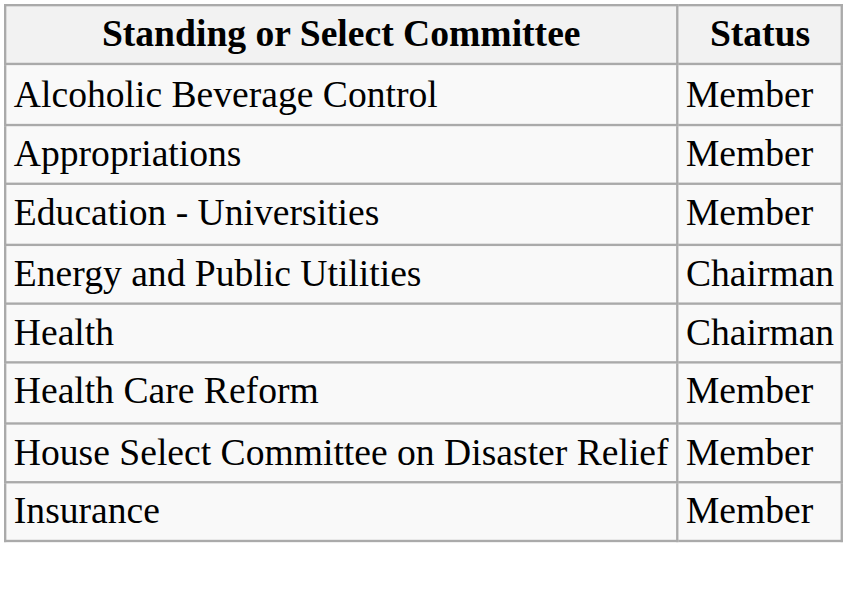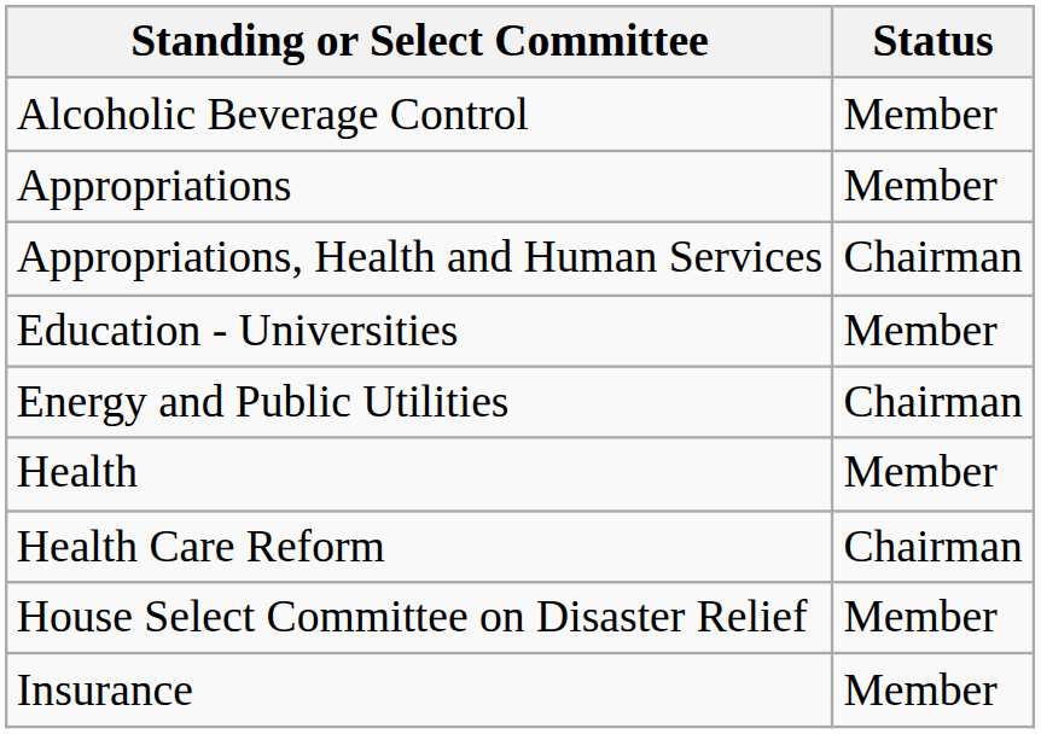 <table class="wikitable">
 <tr>
 <th>Standing or Select Committee</th>
 <th>Status</th>
 </tr>
 <tr>
 <td>Alcoholic Beverage Control</td>
 <td>Member</td>
 </tr>
 <tr>
 <td>Appropriations</td>
 <td>Member</td>
 </tr>
 <tr>
+<td>Appropriations, Health and Human Services</td>
+<td>Chairman</td>
+</tr>
+<tr>
 <td>Education - Universities</td>
 <td>Member</td>
 </tr>
 <tr>
 <td>Energy and Public Utilities</td>
 <td>Chairman</td>
 </tr>
 <tr>
 <td>Health</td>
-<td>Chairman</td>
+<td>Member</td>
 </tr>
 <tr>
 <td>Health Care Reform</td>
-<td>Member</td>
+<td>Chairman</td>
 </tr>
 <tr>
 <td>House Select Committee on Disaster Relief</td>
 <td>Member</td>
 </tr>
 <tr>
 <td>Insurance</td>
 <td>Member</td>
 </tr>
 </table>
